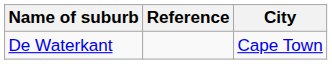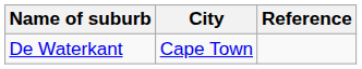 <table class="wikitable">
 <tr>
 <th>Name of suburb</th>
+<th>City</th>
 <th>Reference</th>
-<th>City</th>
 </tr>
 <tr>
 <td><a href='#'>De Waterkant</a></td>
+<td><a href='#'>Cape Town</a></td>
 <td></td>
-<td><a href='#'>Cape Town</a></td>
 </tr>
 </table>
